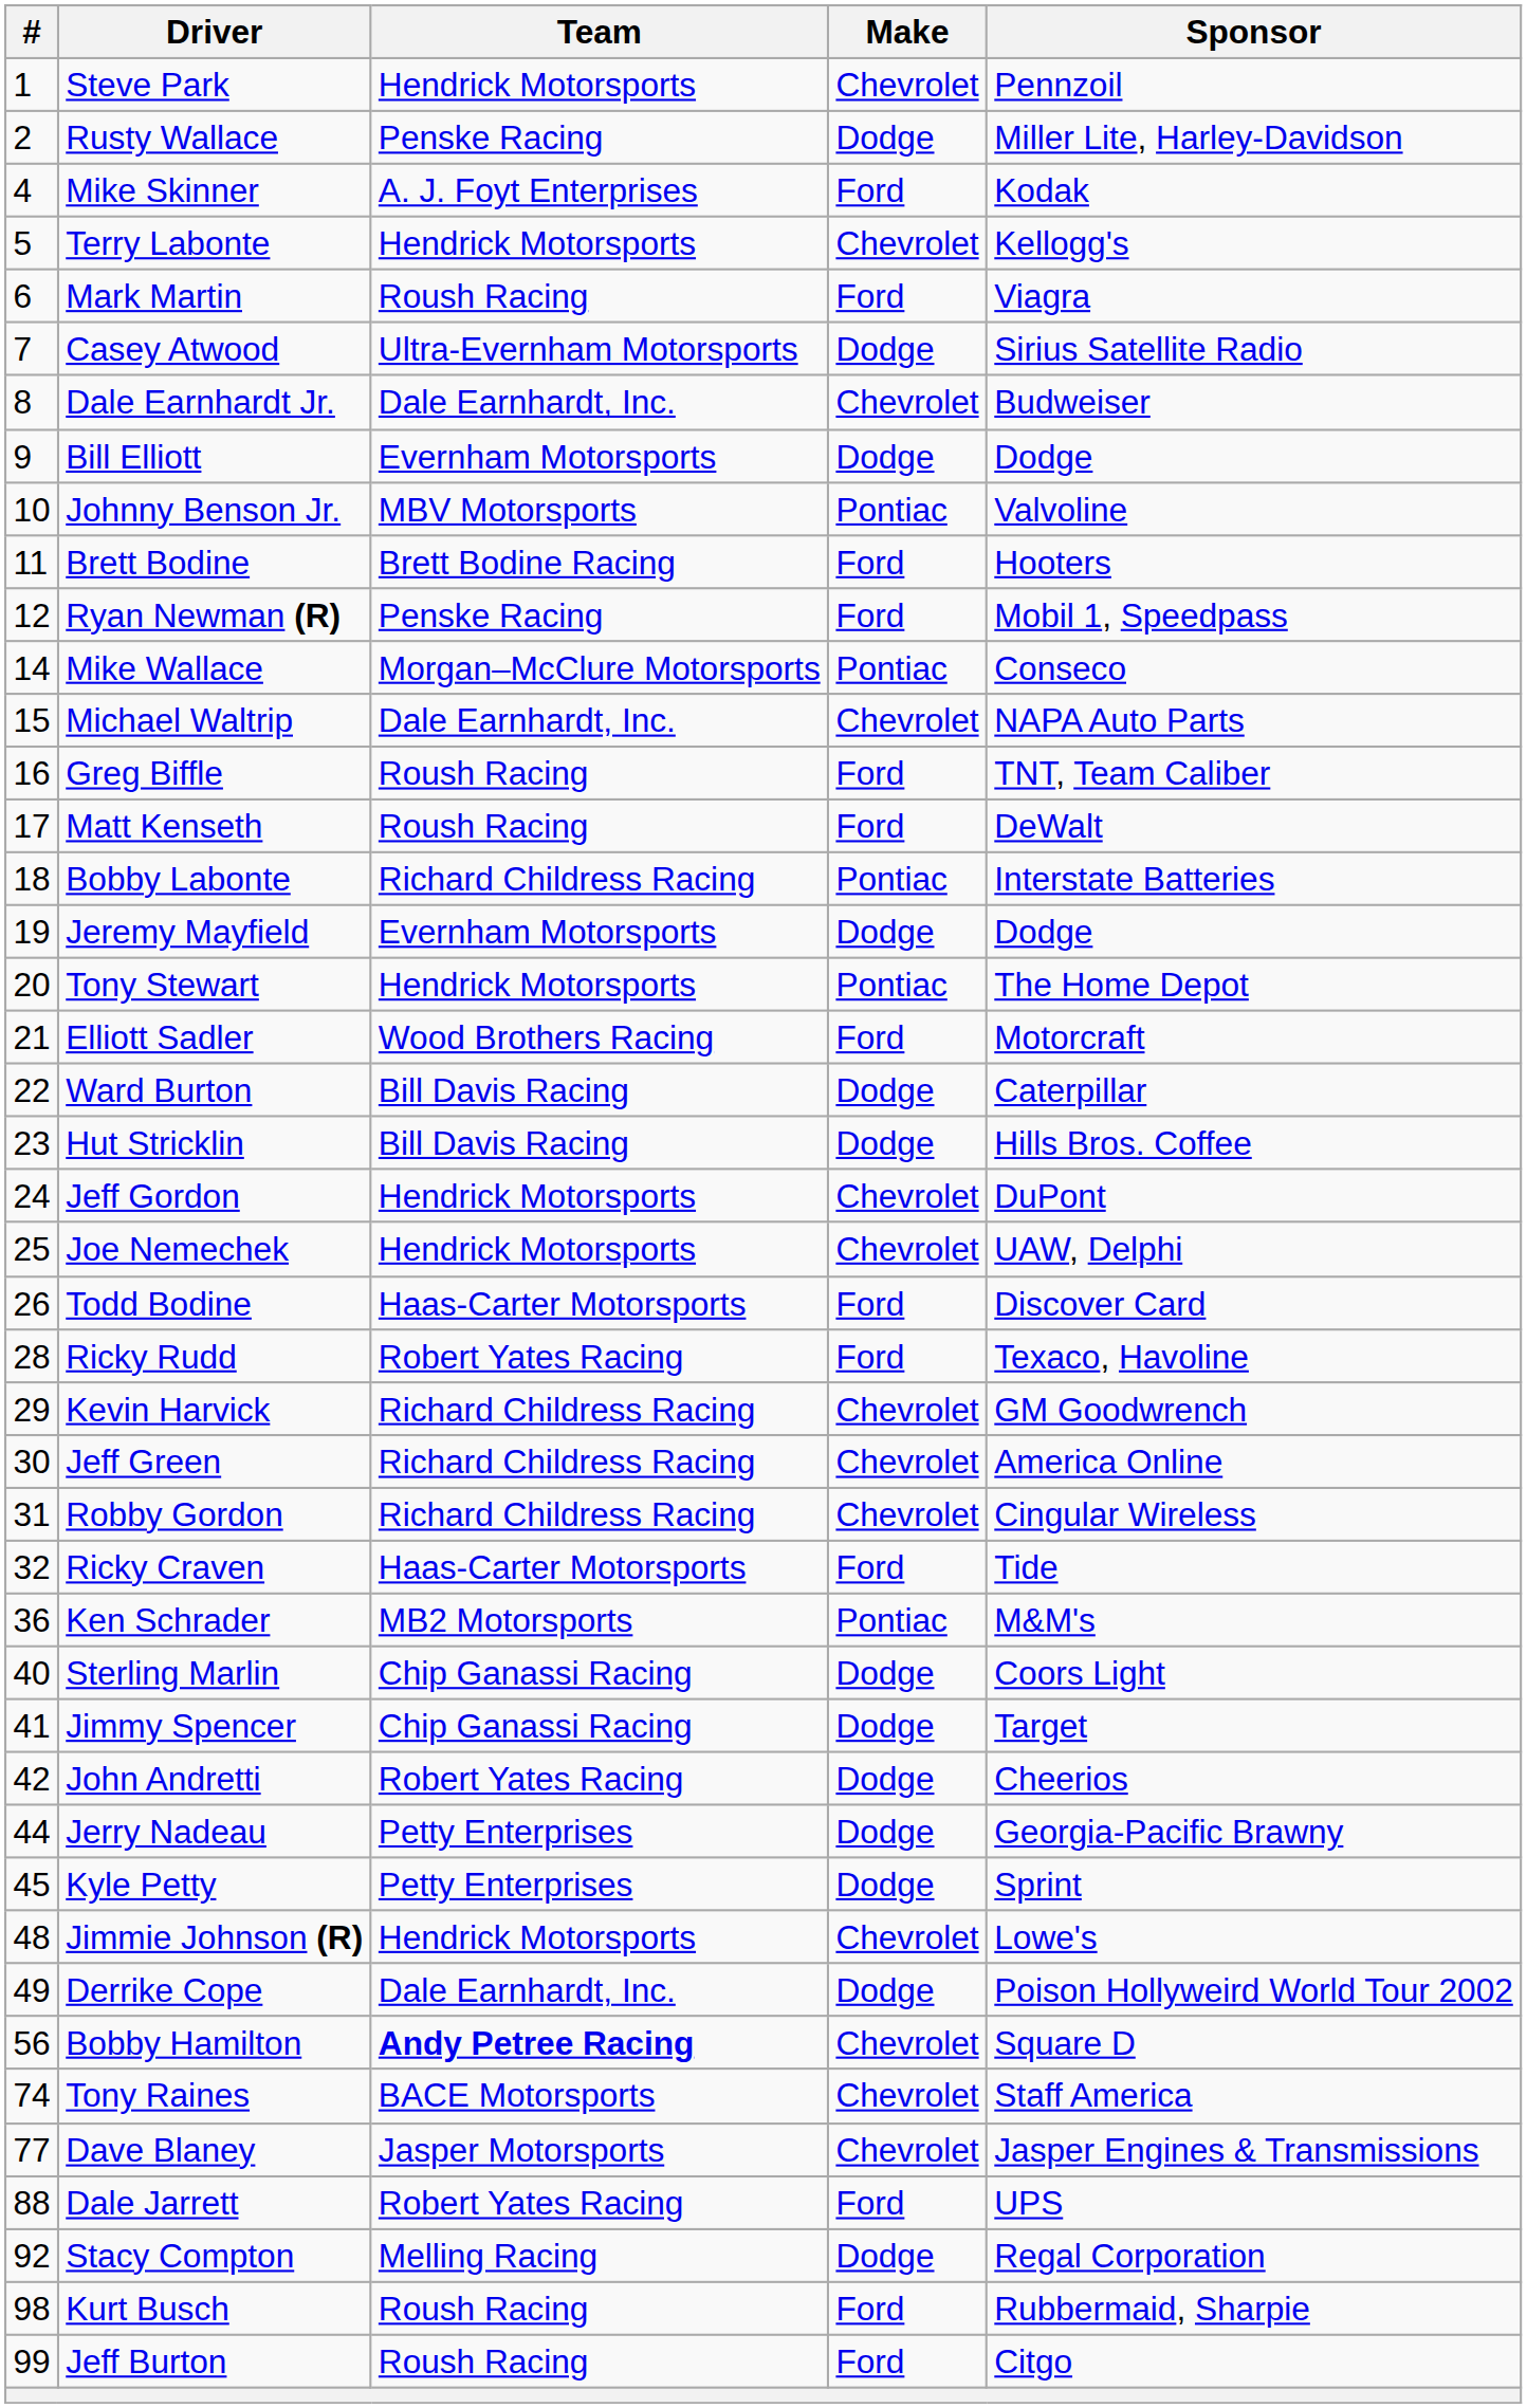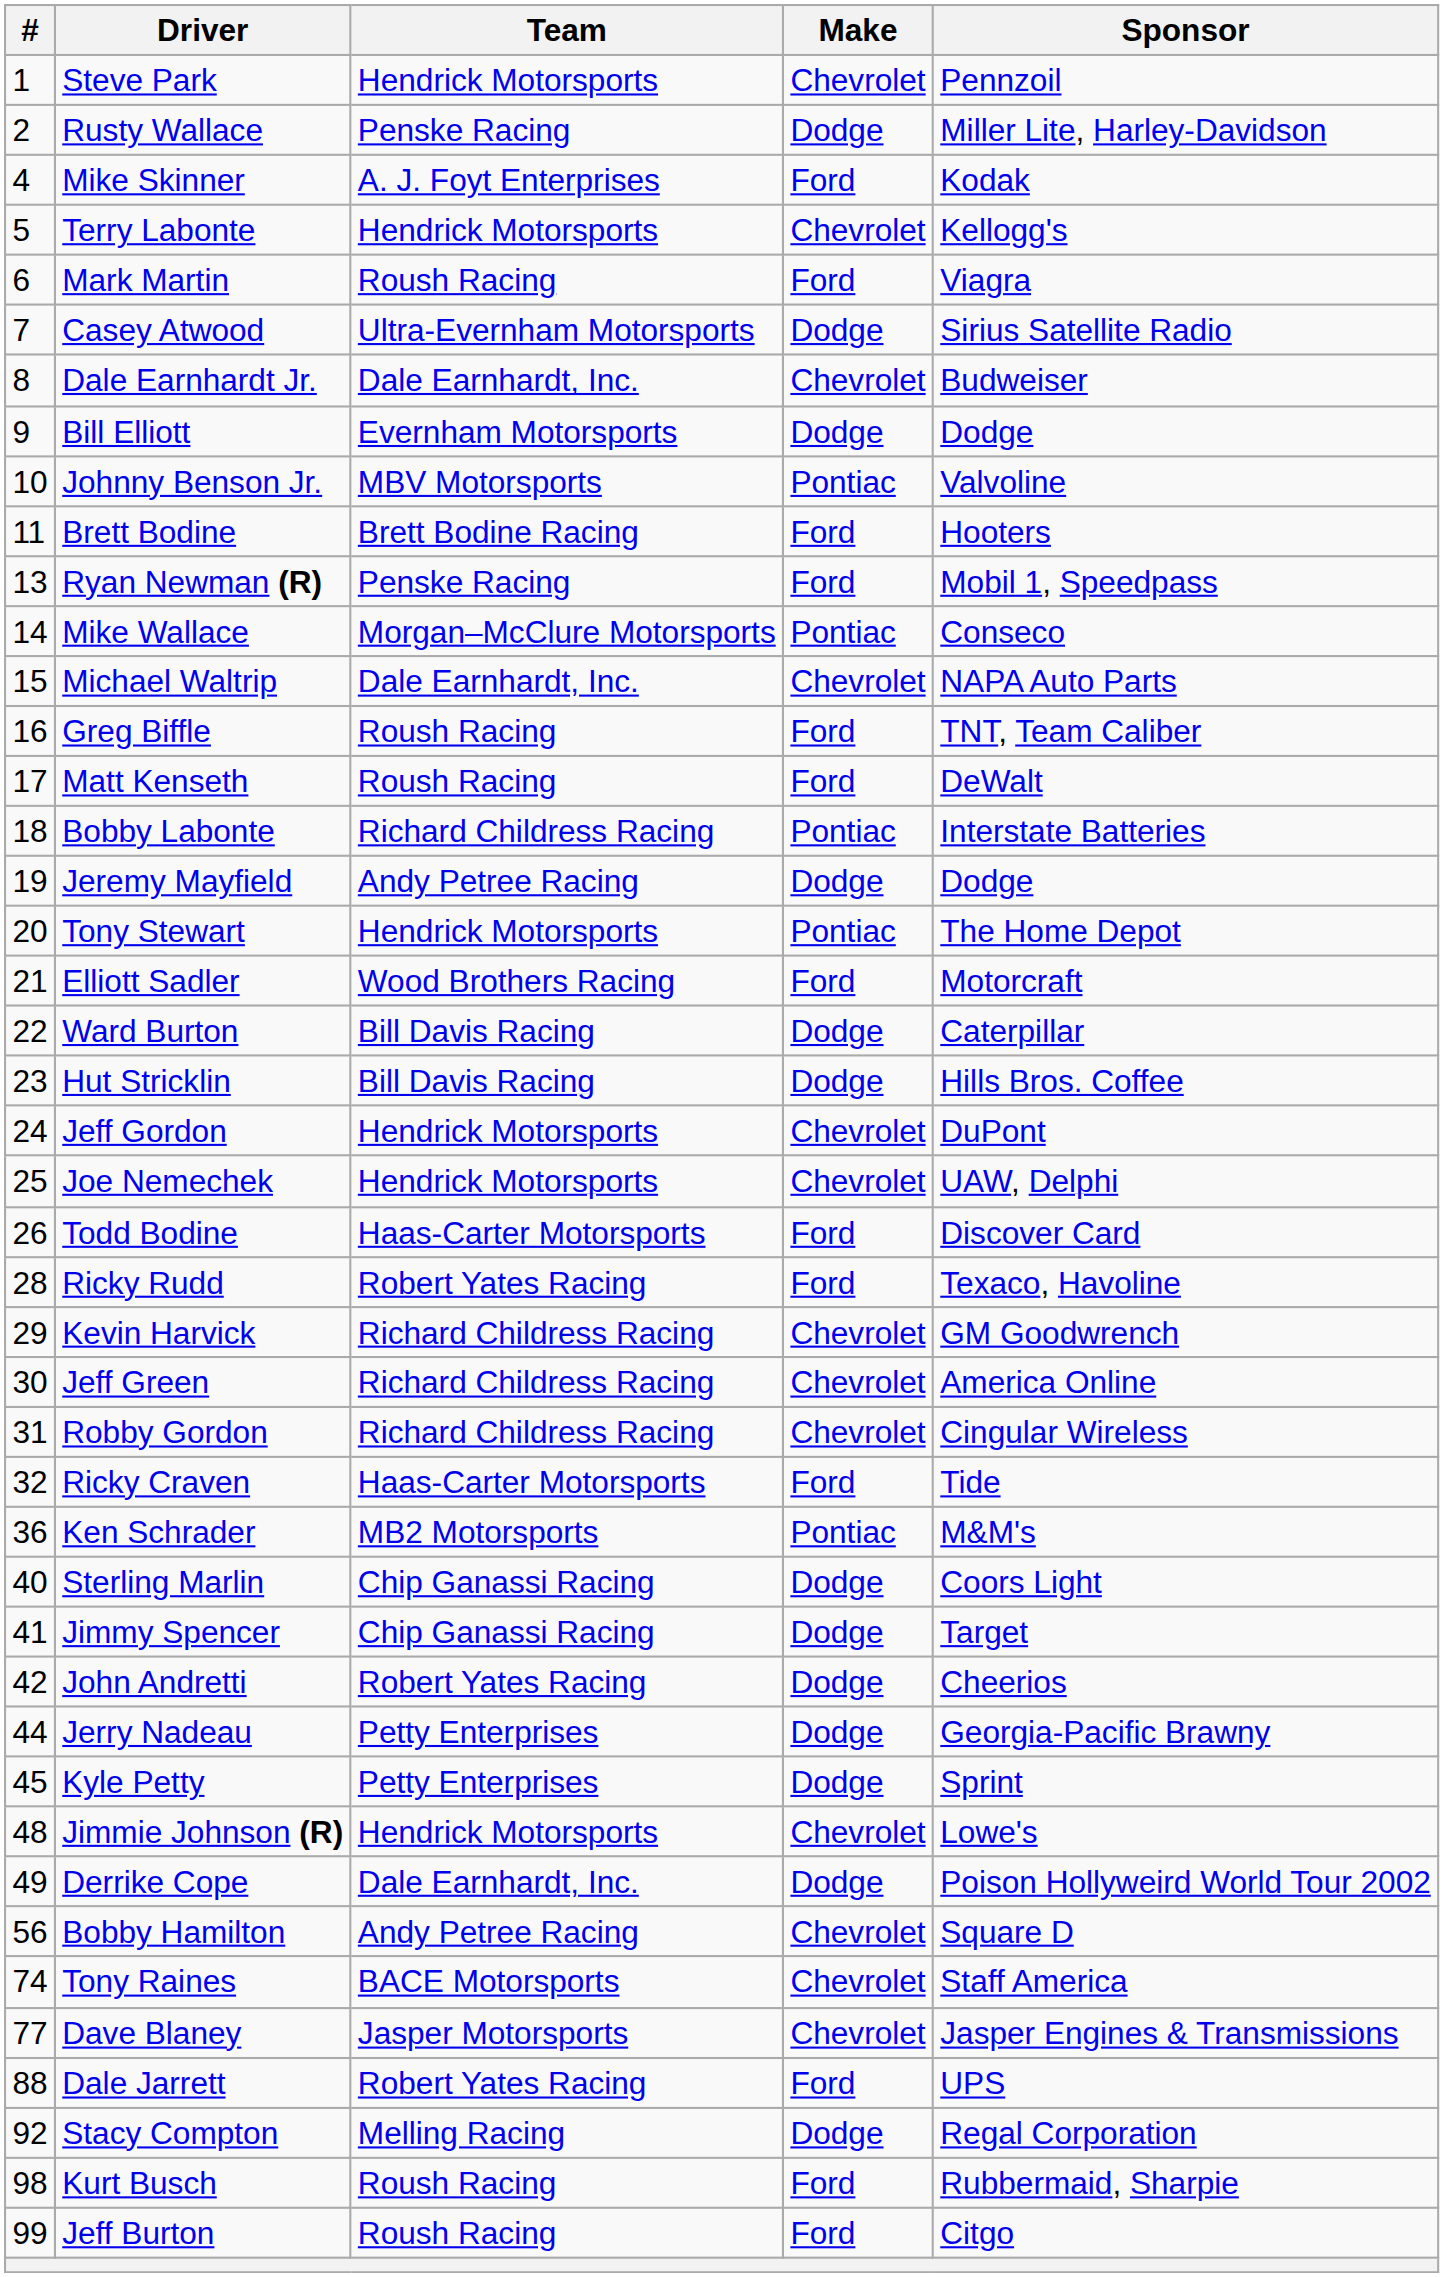 <table class="wikitable" style="font-size:95%">
 <tr>
 <th>#</th>
 <th>Driver</th>
 <th>Team</th>
 <th>Make</th>
 <th>Sponsor</th>
 </tr>
 <tr>
 <td>1</td>
 <td><a href='#'>Steve Park</a></td>
 <td><a href='#'>Hendrick Motorsports</a></td>
 <td><a href='#'>Chevrolet</a></td>
 <td><a href='#'>Pennzoil</a></td>
 </tr>
 <tr>
 <td>2</td>
 <td><a href='#'>Rusty Wallace</a></td>
 <td><a href='#'>Penske Racing</a></td>
 <td><a href='#'>Dodge</a></td>
 <td><a href='#'>Miller Lite</a>, <a href='#'>Harley-Davidson</a></td>
 </tr>
 <tr>
 <td>4</td>
 <td><a href='#'>Mike Skinner</a></td>
 <td><a href='#'>A. J. Foyt Enterprises</a></td>
 <td><a href='#'>Ford</a></td>
 <td><a href='#'>Kodak</a></td>
 </tr>
 <tr>
 <td>5</td>
 <td><a href='#'>Terry Labonte</a></td>
 <td><a href='#'>Hendrick Motorsports</a></td>
 <td><a href='#'>Chevrolet</a></td>
 <td><a href='#'>Kellogg's</a></td>
 </tr>
 <tr>
 <td>6</td>
 <td><a href='#'>Mark Martin</a></td>
 <td><a href='#'>Roush Racing</a></td>
 <td><a href='#'>Ford</a></td>
 <td><a href='#'>Viagra</a></td>
 </tr>
 <tr>
 <td>7</td>
 <td><a href='#'>Casey Atwood</a></td>
 <td><a href='#'>Ultra-Evernham Motorsports</a></td>
 <td><a href='#'>Dodge</a></td>
 <td><a href='#'>Sirius Satellite Radio</a></td>
 </tr>
 <tr>
 <td>8</td>
 <td><a href='#'>Dale Earnhardt Jr.</a></td>
 <td><a href='#'>Dale Earnhardt, Inc.</a></td>
 <td><a href='#'>Chevrolet</a></td>
 <td><a href='#'>Budweiser</a></td>
 </tr>
 <tr>
 <td>9</td>
 <td><a href='#'>Bill Elliott</a></td>
 <td><a href='#'>Evernham Motorsports</a></td>
 <td><a href='#'>Dodge</a></td>
 <td><a href='#'>Dodge</a></td>
 </tr>
 <tr>
 <td>10</td>
 <td><a href='#'>Johnny Benson Jr.</a></td>
 <td><a href='#'>MBV Motorsports</a></td>
 <td><a href='#'>Pontiac</a></td>
 <td><a href='#'>Valvoline</a></td>
 </tr>
 <tr>
 <td>11</td>
 <td><a href='#'>Brett Bodine</a></td>
 <td><a href='#'>Brett Bodine Racing</a></td>
 <td><a href='#'>Ford</a></td>
 <td><a href='#'>Hooters</a></td>
 </tr>
 <tr>
-<td>12</td>
+<td>13</td>
 <td><a href='#'>Ryan Newman</a> <strong>(R)</strong></td>
 <td><a href='#'>Penske Racing</a></td>
 <td><a href='#'>Ford</a></td>
 <td><a href='#'>Mobil 1</a>, <a href='#'>Speedpass</a></td>
 </tr>
 <tr>
 <td>14</td>
 <td><a href='#'>Mike Wallace</a></td>
 <td><a href='#'>Morgan–McClure Motorsports</a></td>
 <td><a href='#'>Pontiac</a></td>
 <td><a href='#'>Conseco</a></td>
 </tr>
 <tr>
 <td>15</td>
 <td><a href='#'>Michael Waltrip</a></td>
 <td><a href='#'>Dale Earnhardt, Inc.</a></td>
 <td><a href='#'>Chevrolet</a></td>
 <td><a href='#'>NAPA Auto Parts</a></td>
 </tr>
 <tr>
 <td>16</td>
 <td><a href='#'>Greg Biffle</a></td>
 <td><a href='#'>Roush Racing</a></td>
 <td><a href='#'>Ford</a></td>
 <td><a href='#'>TNT</a>, <a href='#'>Team Caliber</a></td>
 </tr>
 <tr>
 <td>17</td>
 <td><a href='#'>Matt Kenseth</a></td>
 <td><a href='#'>Roush Racing</a></td>
 <td><a href='#'>Ford</a></td>
 <td><a href='#'>DeWalt</a></td>
 </tr>
 <tr>
 <td>18</td>
 <td><a href='#'>Bobby Labonte</a></td>
 <td><a href='#'>Richard Childress Racing</a></td>
 <td><a href='#'>Pontiac</a></td>
 <td><a href='#'>Interstate Batteries</a></td>
 </tr>
 <tr>
 <td>19</td>
 <td><a href='#'>Jeremy Mayfield</a></td>
-<td><a href='#'>Evernham Motorsports</a></td>
+<td><a href='#'>Andy Petree Racing</a></td>
 <td><a href='#'>Dodge</a></td>
 <td><a href='#'>Dodge</a></td>
 </tr>
 <tr>
 <td>20</td>
 <td><a href='#'>Tony Stewart</a></td>
 <td><a href='#'>Hendrick Motorsports</a></td>
 <td><a href='#'>Pontiac</a></td>
 <td><a href='#'>The Home Depot</a></td>
 </tr>
 <tr>
 <td>21</td>
 <td><a href='#'>Elliott Sadler</a></td>
 <td><a href='#'>Wood Brothers Racing</a></td>
 <td><a href='#'>Ford</a></td>
 <td><a href='#'>Motorcraft</a></td>
 </tr>
 <tr>
 <td>22</td>
 <td><a href='#'>Ward Burton</a></td>
 <td><a href='#'>Bill Davis Racing</a></td>
 <td><a href='#'>Dodge</a></td>
 <td><a href='#'>Caterpillar</a></td>
 </tr>
 <tr>
 <td>23</td>
 <td><a href='#'>Hut Stricklin</a></td>
 <td><a href='#'>Bill Davis Racing</a></td>
 <td><a href='#'>Dodge</a></td>
 <td><a href='#'>Hills Bros. Coffee</a></td>
 </tr>
 <tr>
 <td>24</td>
 <td><a href='#'>Jeff Gordon</a></td>
 <td><a href='#'>Hendrick Motorsports</a></td>
 <td><a href='#'>Chevrolet</a></td>
 <td><a href='#'>DuPont</a></td>
 </tr>
 <tr>
 <td>25</td>
 <td><a href='#'>Joe Nemechek</a></td>
 <td><a href='#'>Hendrick Motorsports</a></td>
 <td><a href='#'>Chevrolet</a></td>
 <td><a href='#'>UAW</a>, <a href='#'>Delphi</a></td>
 </tr>
 <tr>
 <td>26</td>
 <td><a href='#'>Todd Bodine</a></td>
 <td><a href='#'>Haas-Carter Motorsports</a></td>
 <td><a href='#'>Ford</a></td>
 <td><a href='#'>Discover Card</a></td>
 </tr>
 <tr>
 <td>28</td>
 <td><a href='#'>Ricky Rudd</a></td>
 <td><a href='#'>Robert Yates Racing</a></td>
 <td><a href='#'>Ford</a></td>
 <td><a href='#'>Texaco</a>, <a href='#'>Havoline</a></td>
 </tr>
 <tr>
 <td>29</td>
 <td><a href='#'>Kevin Harvick</a></td>
 <td><a href='#'>Richard Childress Racing</a></td>
 <td><a href='#'>Chevrolet</a></td>
 <td><a href='#'>GM Goodwrench</a></td>
 </tr>
 <tr>
 <td>30</td>
 <td><a href='#'>Jeff Green</a></td>
 <td><a href='#'>Richard Childress Racing</a></td>
 <td><a href='#'>Chevrolet</a></td>
 <td><a href='#'>America Online</a></td>
 </tr>
 <tr>
 <td>31</td>
 <td><a href='#'>Robby Gordon</a></td>
 <td><a href='#'>Richard Childress Racing</a></td>
 <td><a href='#'>Chevrolet</a></td>
 <td><a href='#'>Cingular Wireless</a></td>
 </tr>
 <tr>
 <td>32</td>
 <td><a href='#'>Ricky Craven</a></td>
 <td><a href='#'>Haas-Carter Motorsports</a></td>
 <td><a href='#'>Ford</a></td>
 <td><a href='#'>Tide</a></td>
 </tr>
 <tr>
 <td>36</td>
 <td><a href='#'>Ken Schrader</a></td>
 <td><a href='#'>MB2 Motorsports</a></td>
 <td><a href='#'>Pontiac</a></td>
 <td><a href='#'>M&M's</a></td>
 </tr>
 <tr>
 <td>40</td>
 <td><a href='#'>Sterling Marlin</a></td>
 <td><a href='#'>Chip Ganassi Racing</a></td>
 <td><a href='#'>Dodge</a></td>
 <td><a href='#'>Coors Light</a></td>
 </tr>
 <tr>
 <td>41</td>
 <td><a href='#'>Jimmy Spencer</a></td>
 <td><a href='#'>Chip Ganassi Racing</a></td>
 <td><a href='#'>Dodge</a></td>
 <td><a href='#'>Target</a></td>
 </tr>
 <tr>
 <td>42</td>
 <td><a href='#'>John Andretti</a></td>
 <td><a href='#'>Robert Yates Racing</a></td>
 <td><a href='#'>Dodge</a></td>
 <td><a href='#'>Cheerios</a></td>
 </tr>
 <tr>
 <td>44</td>
 <td><a href='#'>Jerry Nadeau</a></td>
 <td><a href='#'>Petty Enterprises</a></td>
 <td><a href='#'>Dodge</a></td>
 <td><a href='#'>Georgia-Pacific Brawny</a></td>
 </tr>
 <tr>
 <td>45</td>
 <td><a href='#'>Kyle Petty</a></td>
 <td><a href='#'>Petty Enterprises</a></td>
 <td><a href='#'>Dodge</a></td>
 <td><a href='#'>Sprint</a></td>
 </tr>
 <tr>
 <td>48</td>
 <td><a href='#'>Jimmie Johnson</a> <strong>(R)</strong></td>
 <td><a href='#'>Hendrick Motorsports</a></td>
 <td><a href='#'>Chevrolet</a></td>
 <td><a href='#'>Lowe's</a></td>
 </tr>
 <tr>
 <td>49</td>
 <td><a href='#'>Derrike Cope</a></td>
 <td><a href='#'>Dale Earnhardt, Inc.</a></td>
 <td><a href='#'>Dodge</a></td>
 <td><a href='#'>Poison Hollyweird World Tour 2002</a></td>
 </tr>
 <tr>
 <td>56</td>
 <td><a href='#'>Bobby Hamilton</a></td>
-<td><strong><a href='#'>Andy Petree Racing</a></strong></td>
+<td><a href='#'>Andy Petree Racing</a></td>
 <td><a href='#'>Chevrolet</a></td>
 <td><a href='#'>Square D</a></td>
 </tr>
 <tr>
 <td>74</td>
 <td><a href='#'>Tony Raines</a></td>
 <td><a href='#'>BACE Motorsports</a></td>
 <td><a href='#'>Chevrolet</a></td>
 <td><a href='#'>Staff America</a></td>
 </tr>
 <tr>
 <td>77</td>
 <td><a href='#'>Dave Blaney</a></td>
 <td><a href='#'>Jasper Motorsports</a></td>
 <td><a href='#'>Chevrolet</a></td>
 <td><a href='#'>Jasper Engines & Transmissions</a></td>
 </tr>
 <tr>
 <td>88</td>
 <td><a href='#'>Dale Jarrett</a></td>
 <td><a href='#'>Robert Yates Racing</a></td>
 <td><a href='#'>Ford</a></td>
 <td><a href='#'>UPS</a></td>
 </tr>
 <tr>
 <td>92</td>
 <td><a href='#'>Stacy Compton</a></td>
 <td><a href='#'>Melling Racing</a></td>
 <td><a href='#'>Dodge</a></td>
 <td><a href='#'>Regal Corporation</a></td>
 </tr>
 <tr>
 <td>98</td>
 <td><a href='#'>Kurt Busch</a></td>
 <td><a href='#'>Roush Racing</a></td>
 <td><a href='#'>Ford</a></td>
 <td><a href='#'>Rubbermaid</a>, <a href='#'>Sharpie</a></td>
 </tr>
 <tr>
 <td>99</td>
 <td><a href='#'>Jeff Burton</a></td>
 <td><a href='#'>Roush Racing</a></td>
 <td><a href='#'>Ford</a></td>
 <td><a href='#'>Citgo</a></td>
 </tr>
 <tr>
 <th colspan="5"></th>
 </tr>
 </table>
